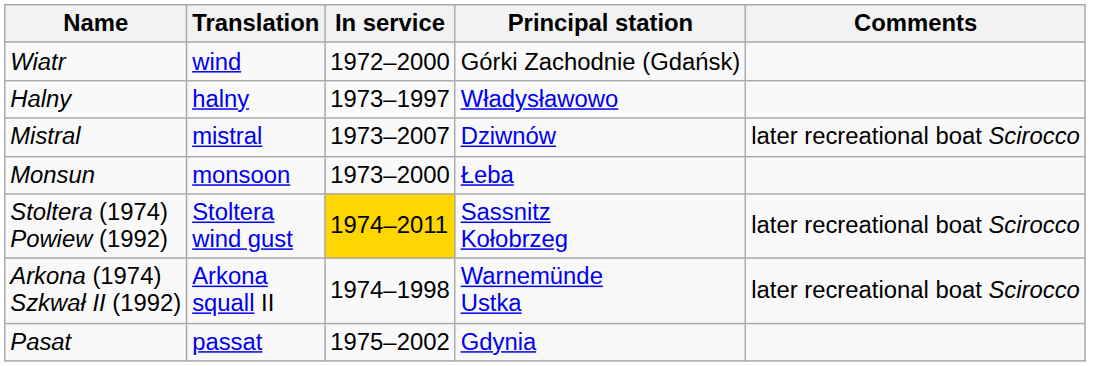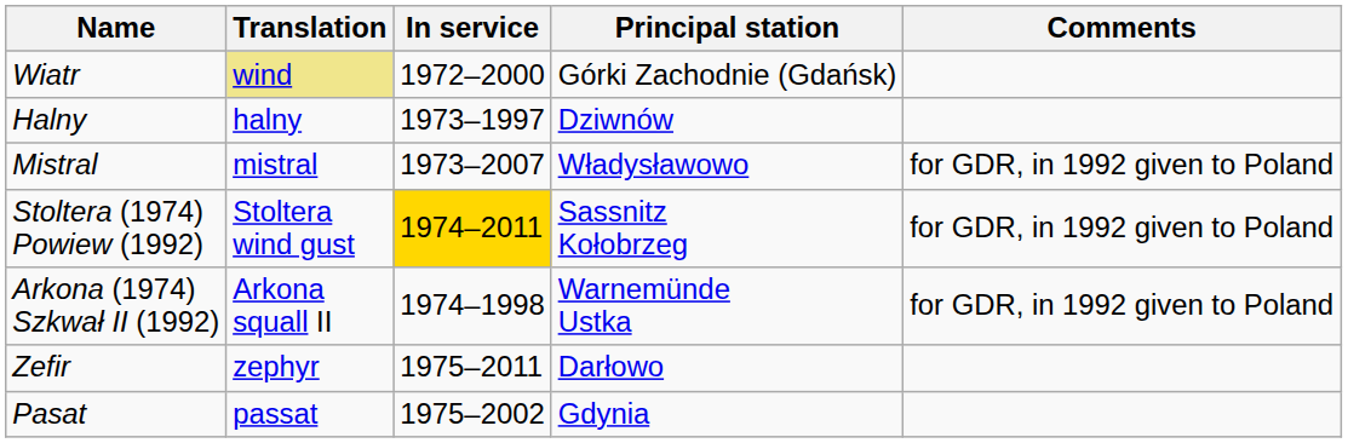 <table class="wikitable">
 <tr>
 <th>Name</th>
 <th>Translation</th>
 <th>In service</th>
 <th>Principal station</th>
 <th>Comments</th>
 </tr>
 <tr>
 <td><em>Wiatr</em></td>
-<td><a href='#'>wind</a></td>
+<td style="background: khaki;"><a href='#'>wind</a></td>
 <td>1972–2000</td>
 <td>Górki Zachodnie (Gdańsk)</td>
 <td></td>
 </tr>
 <tr>
 <td><em>Halny</em></td>
 <td><a href='#'>halny</a></td>
 <td>1973–1997</td>
-<td><a href='#'>Władysławowo</a></td>
+<td><a href='#'>Dziwnów</a></td>
 <td></td>
 </tr>
 <tr>
 <td><em>Mistral</em></td>
 <td><a href='#'>mistral</a></td>
 <td>1973–2007</td>
-<td><a href='#'>Dziwnów</a></td>
-<td>later recreational boat <em>Scirocco</em></td>
-</tr>
-<tr>
-<td><em>Monsun</em></td>
-<td><a href='#'>monsoon</a></td>
-<td>1973–2000</td>
-<td><a href='#'>Łeba</a></td>
-<td></td>
+<td><a href='#'>Władysławowo</a></td>
+<td>for GDR, in 1992 given to Poland</td>
 </tr>
 <tr>
 <td><em>Stoltera</em> (1974)<br><em>Powiew</em> (1992)</td>
 <td><a href='#'>Stoltera</a><br><a href='#'>wind gust</a></td>
 <td style="background: gold;">1974–2011</td>
 <td><a href='#'>Sassnitz</a><br><a href='#'>Kołobrzeg</a></td>
-<td>later recreational boat <em>Scirocco</em></td>
+<td>for GDR, in 1992 given to Poland</td>
 </tr>
 <tr>
 <td><em>Arkona</em> (1974)<br><em>Szkwał II</em> (1992)</td>
 <td><a href='#'>Arkona</a><br><a href='#'>squall</a> II</td>
 <td>1974–1998</td>
 <td><a href='#'>Warnemünde</a><br><a href='#'>Ustka</a></td>
-<td>later recreational boat <em>Scirocco</em></td>
+<td>for GDR, in 1992 given to Poland</td>
+</tr>
+<tr>
+<td><em>Zefir</em></td>
+<td><a href='#'>zephyr</a></td>
+<td>1975–2011</td>
+<td><a href='#'>Darłowo</a></td>
+<td></td>
 </tr>
 <tr>
 <td><em>Pasat</em></td>
 <td><a href='#'>passat</a></td>
 <td>1975–2002</td>
 <td><a href='#'>Gdynia</a></td>
 <td></td>
 </tr>
 </table>
